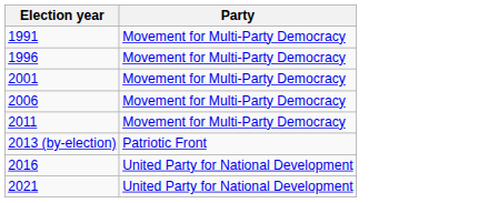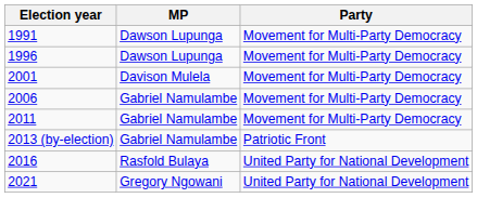 <table class=wikitable>
 <tr>
 <th>Election year</th>
+<th>MP</th>
 <th>Party</th>
 </tr>
 <tr>
 <td><a href='#'>1991</a></td>
+<td><a href='#'>Dawson Lupunga</a></td>
 <td><a href='#'>Movement for Multi-Party Democracy</a></td>
 </tr>
 <tr>
 <td><a href='#'>1996</a></td>
+<td><a href='#'>Dawson Lupunga</a></td>
 <td><a href='#'>Movement for Multi-Party Democracy</a></td>
 </tr>
 <tr>
 <td><a href='#'>2001</a></td>
+<td><a href='#'>Davison Mulela</a></td>
 <td><a href='#'>Movement for Multi-Party Democracy</a></td>
 </tr>
 <tr>
 <td><a href='#'>2006</a></td>
+<td><a href='#'>Gabriel Namulambe</a></td>
 <td><a href='#'>Movement for Multi-Party Democracy</a></td>
 </tr>
 <tr>
 <td><a href='#'>2011</a></td>
+<td><a href='#'>Gabriel Namulambe</a></td>
 <td><a href='#'>Movement for Multi-Party Democracy</a></td>
 </tr>
 <tr>
 <td><a href='#'>2013 (by-election)</a></td>
+<td><a href='#'>Gabriel Namulambe</a></td>
 <td><a href='#'>Patriotic Front</a></td>
 </tr>
 <tr>
 <td><a href='#'>2016</a></td>
+<td><a href='#'>Rasfold Bulaya</a></td>
 <td><a href='#'>United Party for National Development</a></td>
 </tr>
 <tr>
 <td><a href='#'>2021</a></td>
+<td><a href='#'>Gregory Ngowani</a></td>
 <td><a href='#'>United Party for National Development</a></td>
 </tr>
 </table>
